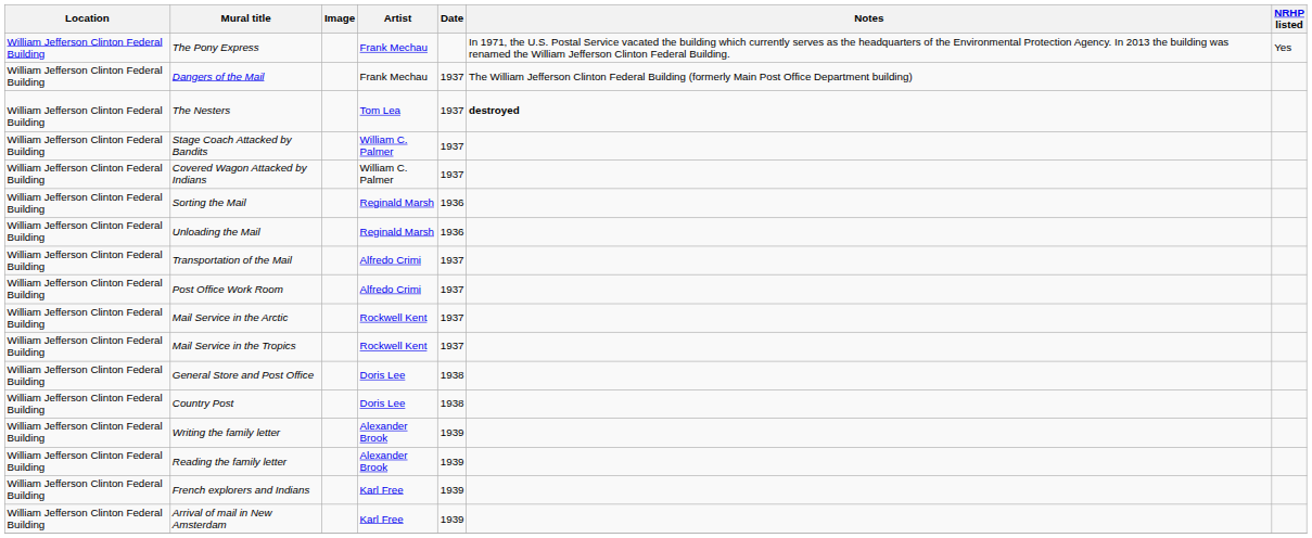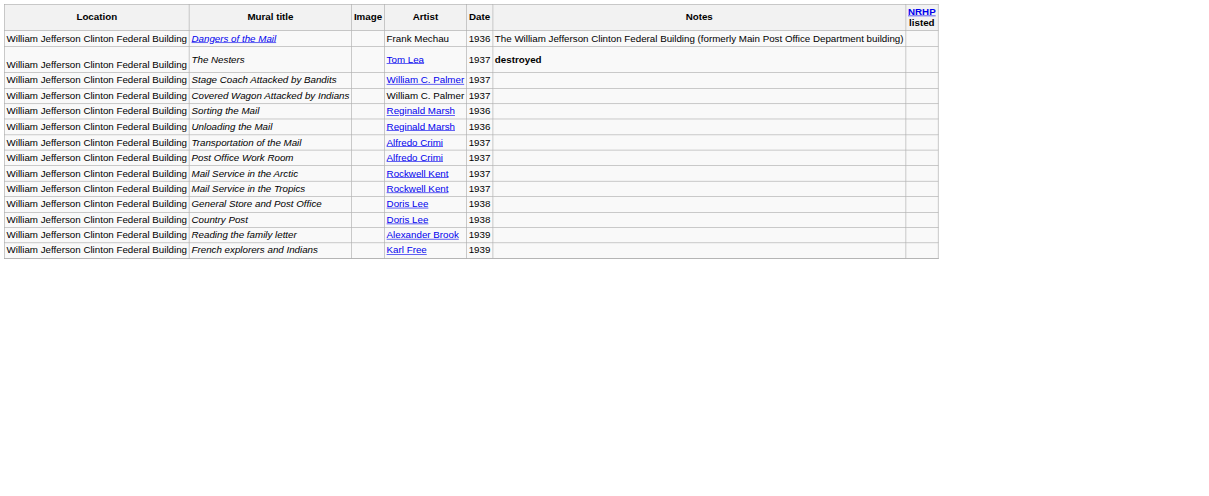 <table class="wikitable sortable">
 <tr>
 <th>Location</th>
 <th>Mural title</th>
 <th>Image</th>
 <th>Artist</th>
 <th>Date</th>
 <th>Notes</th>
 <th><a href='#'>NRHP</a><br>listed</th>
 </tr>
 <tr>
-<td><a href='#'>William Jefferson Clinton Federal Building</a></td>
-<td><em>The Pony Express</em></td>
-<td></td>
-<td><a href='#'>Frank Mechau</a></td>
-<td></td>
-<td>In 1971, the U.S. Postal Service vacated the building which currently serves as the headquarters of the Environmental Protection Agency. In 2013 the building was renamed the William Jefferson Clinton Federal Building.</td>
-<td>Yes</td>
-</tr>
-<tr>
 <td>William Jefferson Clinton Federal Building</td>
 <td><em><a href='#'>Dangers of the Mail</a></em></td>
 <td></td>
 <td>Frank Mechau</td>
-<td>1937</td>
+<td>1936</td>
 <td>The William Jefferson Clinton Federal Building (formerly Main Post Office Department building)</td>
 <td></td>
 </tr>
 <tr>
 <td><br>William Jefferson Clinton Federal Building</td>
 <td><em>The Nesters</em></td>
 <td></td>
 <td><a href='#'>Tom Lea</a></td>
 <td>1937</td>
 <td><strong>destroyed</strong></td>
 <td></td>
 </tr>
 <tr>
 <td>William Jefferson Clinton Federal Building</td>
 <td><em>Stage Coach Attacked by Bandits</em></td>
 <td></td>
 <td><a href='#'>William C. Palmer</a></td>
 <td>1937</td>
 <td></td>
 <td></td>
 </tr>
 <tr>
 <td>William Jefferson Clinton Federal Building</td>
 <td><em>Covered Wagon Attacked by Indians</em></td>
 <td></td>
 <td>William C. Palmer</td>
 <td>1937</td>
 <td></td>
 <td></td>
 </tr>
 <tr>
 <td>William Jefferson Clinton Federal Building</td>
 <td><em>Sorting the Mail</em></td>
 <td></td>
 <td><a href='#'>Reginald Marsh</a></td>
 <td>1936</td>
 <td></td>
 <td></td>
 </tr>
 <tr>
 <td>William Jefferson Clinton Federal Building</td>
 <td><em>Unloading the Mail</em></td>
 <td></td>
 <td><a href='#'>Reginald Marsh</a></td>
 <td>1936</td>
 <td></td>
 <td></td>
 </tr>
 <tr>
 <td>William Jefferson Clinton Federal Building</td>
 <td><em>Transportation of the Mail</em></td>
 <td></td>
 <td><a href='#'>Alfredo Crimi</a></td>
 <td>1937</td>
 <td></td>
 <td></td>
 </tr>
 <tr>
 <td>William Jefferson Clinton Federal Building</td>
 <td><em>Post Office Work Room</em></td>
 <td></td>
 <td><a href='#'>Alfredo Crimi</a></td>
 <td>1937</td>
 <td></td>
 <td></td>
 </tr>
 <tr>
 <td>William Jefferson Clinton Federal Building</td>
 <td><em>Mail Service in the Arctic</em></td>
 <td></td>
 <td><a href='#'>Rockwell Kent</a></td>
 <td>1937</td>
 <td></td>
 <td></td>
 </tr>
 <tr>
 <td>William Jefferson Clinton Federal Building</td>
 <td><em>Mail Service in the Tropics</em></td>
 <td></td>
 <td><a href='#'>Rockwell Kent</a></td>
 <td>1937</td>
 <td></td>
 <td></td>
 </tr>
 <tr>
 <td>William Jefferson Clinton Federal Building</td>
 <td><em>General Store and Post Office</em></td>
 <td></td>
 <td><a href='#'>Doris Lee</a></td>
 <td>1938</td>
 <td></td>
 <td></td>
 </tr>
 <tr>
 <td>William Jefferson Clinton Federal Building</td>
 <td><em>Country Post</em></td>
 <td></td>
 <td><a href='#'>Doris Lee</a></td>
 <td>1938</td>
 <td></td>
 <td></td>
 </tr>
 <tr>
 <td>William Jefferson Clinton Federal Building</td>
-<td><em>Writing the family letter</em></td>
-<td></td>
-<td><a href='#'>Alexander Brook</a></td>
-<td>1939</td>
-<td></td>
-<td></td>
-</tr>
-<tr>
-<td>William Jefferson Clinton Federal Building</td>
 <td><em>Reading the family letter</em></td>
 <td></td>
 <td><a href='#'>Alexander Brook</a></td>
 <td>1939</td>
 <td></td>
 <td></td>
 </tr>
 <tr>
 <td>William Jefferson Clinton Federal Building</td>
 <td><em>French explorers and Indians</em></td>
 <td></td>
 <td><a href='#'>Karl Free</a></td>
 <td>1939</td>
 <td></td>
 <td></td>
 </tr>
 <tr>
-<td>William Jefferson Clinton Federal Building</td>
-<td><em>Arrival of mail in New Amsterdam</em></td>
-<td></td>
-<td><a href='#'>Karl Free</a></td>
-<td>1939</td>
-<td></td>
-<td></td>
-</tr>
-<tr>
 </tr>
 </table>
